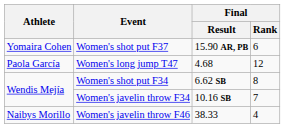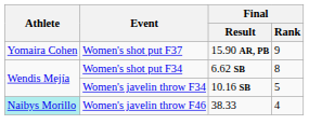 <table class="wikitable" style="font-size:95%">
 <tr>
 <th rowspan="2">Athlete</th>
 <th rowspan="2">Event</th>
 <th colspan="2">Final</th>
 </tr>
 <tr>
 <th>Result</th>
 <th>Rank</th>
 </tr>
 <tr>
 <td><a href='#'>Yomaira Cohen</a></td>
 <td><a href='#'>Women's shot put F37</a></td>
 <td>15.90 <strong><small>AR, PB</small></strong></td>
-<td>6</td>
-</tr>
-<tr>
-<td><a href='#'>Paola García</a></td>
-<td><a href='#'>Women's long jump T47</a></td>
-<td>4.68</td>
-<td>12</td>
+<td>9</td>
 </tr>
 <tr>
 <td rowspan="2"><a href='#'>Wendis Mejía</a></td>
 <td><a href='#'>Women's shot put F34</a></td>
 <td>6.62 <strong><small>SB</small></strong></td>
 <td>8</td>
 </tr>
 <tr>
 <td><a href='#'>Women's javelin throw F34</a></td>
 <td>10.16 <strong><small>SB</small></strong></td>
-<td>7</td>
+<td>5</td>
 </tr>
 <tr>
-<td><a href='#'>Naibys Morillo</a></td>
+<td style="background: paleturquoise;"><a href='#'>Naibys Morillo</a></td>
 <td><a href='#'>Women's javelin throw F46</a></td>
 <td>38.33</td>
 <td>4</td>
 </tr>
 </table>
